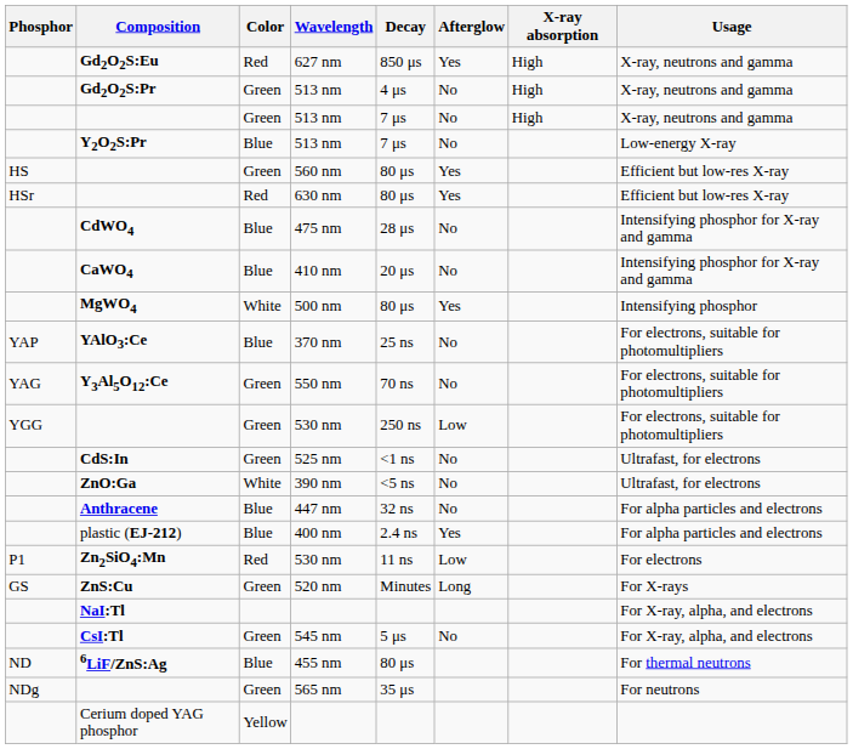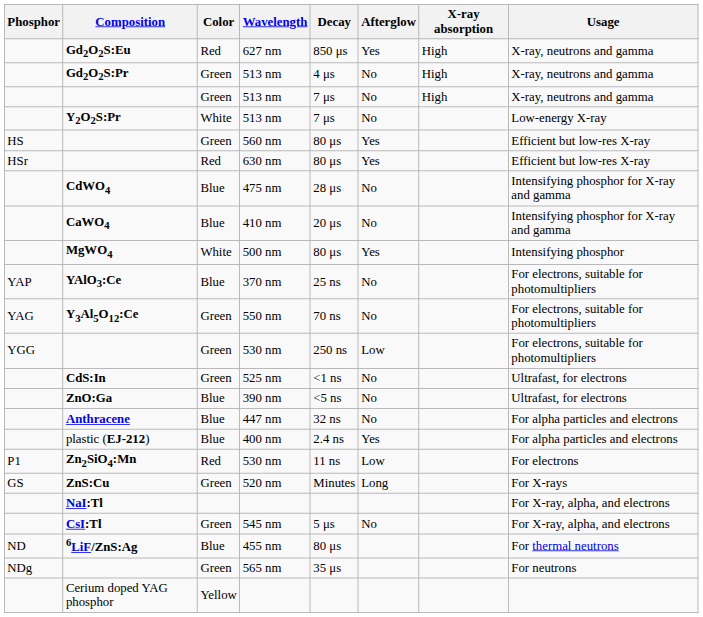 <table class="wikitable">
 <tr>
 <th>Phosphor</th>
 <th><a href='#'>Composition</a></th>
 <th>Color</th>
 <th><a href='#'>Wavelength</a></th>
 <th>Decay</th>
 <th>Afterglow</th>
 <th>X-ray absorption</th>
 <th>Usage</th>
 </tr>
 <tr>
 <td></td>
 <td><strong>Gd<sub>2</sub>O<sub>2</sub>S:Eu</strong></td>
 <td>Red</td>
 <td>627 nm</td>
 <td>850 μs</td>
 <td>Yes</td>
 <td>High</td>
 <td>X-ray, neutrons and gamma</td>
 </tr>
 <tr>
 <td></td>
 <td><strong>Gd<sub>2</sub>O<sub>2</sub>S:Pr</strong></td>
 <td>Green</td>
 <td>513 nm</td>
 <td>4 μs</td>
 <td>No</td>
 <td>High</td>
 <td>X-ray, neutrons and gamma</td>
 </tr>
 <tr>
 <td></td>
 <td><strong></strong></td>
 <td>Green</td>
 <td>513 nm</td>
 <td>7 μs</td>
 <td>No</td>
 <td>High</td>
 <td>X-ray, neutrons and gamma</td>
 </tr>
 <tr>
 <td></td>
 <td><strong>Y<sub>2</sub>O<sub>2</sub>S:Pr</strong></td>
-<td>Blue</td>
+<td>White</td>
 <td>513 nm</td>
 <td>7 μs</td>
 <td>No</td>
 <td></td>
 <td>Low-energy X-ray</td>
 </tr>
 <tr>
 <td>HS</td>
 <td><strong></strong></td>
 <td>Green</td>
 <td>560 nm</td>
 <td>80 μs</td>
 <td>Yes</td>
 <td></td>
 <td>Efficient but low-res X-ray</td>
 </tr>
 <tr>
 <td>HSr</td>
 <td><strong></strong></td>
 <td>Red</td>
 <td>630 nm</td>
 <td>80 μs</td>
 <td>Yes</td>
 <td></td>
 <td>Efficient but low-res X-ray</td>
 </tr>
 <tr>
 <td></td>
 <td><strong>CdWO<sub>4</sub></strong></td>
 <td>Blue</td>
 <td>475 nm</td>
 <td>28 μs</td>
 <td>No</td>
 <td></td>
 <td>Intensifying phosphor for X-ray and gamma</td>
 </tr>
 <tr>
 <td></td>
 <td><strong>CaWO<sub>4</sub></strong></td>
 <td>Blue</td>
 <td>410 nm</td>
 <td>20 μs</td>
 <td>No</td>
 <td></td>
 <td>Intensifying phosphor for X-ray and gamma</td>
 </tr>
 <tr>
 <td></td>
 <td><strong>MgWO<sub>4</sub></strong></td>
 <td>White</td>
 <td>500 nm</td>
 <td>80 μs</td>
 <td>Yes</td>
 <td></td>
 <td>Intensifying phosphor</td>
 </tr>
 <tr>
 <td>YAP</td>
 <td><strong>YAlO<sub>3</sub>:Ce</strong></td>
 <td>Blue</td>
 <td>370 nm</td>
 <td>25 ns</td>
 <td>No</td>
 <td></td>
 <td>For electrons, suitable for photomultipliers</td>
 </tr>
 <tr>
 <td>YAG</td>
 <td><strong>Y<sub>3</sub>Al<sub>5</sub>O<sub>12</sub>:Ce</strong></td>
 <td>Green</td>
 <td>550 nm</td>
 <td>70 ns</td>
 <td>No</td>
 <td></td>
 <td>For electrons, suitable for photomultipliers</td>
 </tr>
 <tr>
 <td>YGG</td>
 <td><strong></strong></td>
 <td>Green</td>
 <td>530 nm</td>
 <td>250 ns</td>
 <td>Low</td>
 <td></td>
 <td>For electrons, suitable for photomultipliers</td>
 </tr>
 <tr>
 <td></td>
 <td><strong>CdS:In</strong></td>
 <td>Green</td>
 <td>525 nm</td>
 <td><1 ns</td>
 <td>No</td>
 <td></td>
 <td>Ultrafast, for electrons</td>
 </tr>
 <tr>
 <td></td>
 <td><strong>ZnO:Ga</strong></td>
-<td>White</td>
+<td>Blue</td>
 <td>390 nm</td>
 <td><5 ns</td>
 <td>No</td>
 <td></td>
 <td>Ultrafast, for electrons</td>
 </tr>
 <tr>
 <td></td>
 <td><strong><a href='#'>Anthracene</a></strong></td>
 <td>Blue</td>
 <td>447 nm</td>
 <td>32 ns</td>
 <td>No</td>
 <td></td>
 <td>For alpha particles and electrons</td>
 </tr>
 <tr>
 <td></td>
 <td>plastic (<strong>EJ-212</strong>)</td>
 <td>Blue</td>
 <td>400 nm</td>
 <td>2.4 ns</td>
 <td>Yes</td>
 <td></td>
 <td>For alpha particles and electrons</td>
 </tr>
 <tr>
 <td>P1</td>
 <td><strong>Zn<sub>2</sub>SiO<sub>4</sub>:Mn</strong></td>
 <td>Red</td>
 <td>530 nm</td>
 <td>11 ns</td>
 <td>Low</td>
 <td></td>
 <td>For electrons</td>
 </tr>
 <tr>
 <td>GS</td>
 <td><strong>ZnS:Cu</strong></td>
 <td>Green</td>
 <td>520 nm</td>
 <td>Minutes</td>
 <td>Long</td>
 <td></td>
 <td>For X-rays</td>
 </tr>
 <tr>
 <td></td>
 <td><strong><a href='#'>NaI</a>:Tl</strong></td>
 <td></td>
 <td></td>
 <td></td>
 <td></td>
 <td></td>
 <td>For X-ray, alpha, and electrons</td>
 </tr>
 <tr>
 <td></td>
 <td><strong><a href='#'>CsI</a>:Tl</strong></td>
 <td>Green</td>
 <td>545 nm</td>
 <td>5 μs</td>
 <td>No</td>
 <td></td>
 <td>For X-ray, alpha, and electrons</td>
 </tr>
 <tr>
 <td>ND</td>
 <td><strong><sup>6</sup><a href='#'>LiF</a>/ZnS:Ag</strong></td>
 <td>Blue</td>
 <td>455 nm</td>
 <td>80 μs</td>
 <td></td>
 <td></td>
 <td>For <a href='#'>thermal neutrons</a></td>
 </tr>
 <tr>
 <td>NDg</td>
 <td><strong></strong></td>
 <td>Green</td>
 <td>565 nm</td>
 <td>35 μs</td>
 <td></td>
 <td></td>
 <td>For neutrons</td>
 </tr>
 <tr>
 <td></td>
 <td>Cerium doped YAG phosphor</td>
 <td>Yellow</td>
 <td></td>
 <td></td>
 <td></td>
 <td></td>
 <td></td>
 </tr>
 </table>
